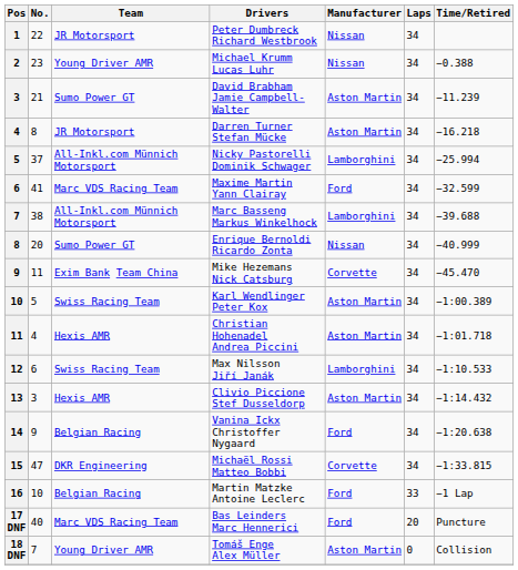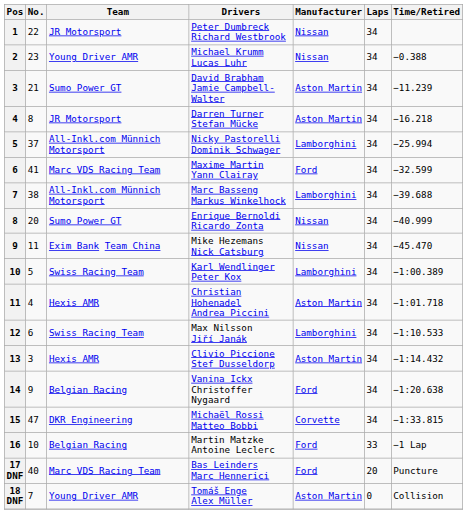 <table class="wikitable" style="font-size: 95%;">
 <tr>
 <th>Pos</th>
 <th>No.</th>
 <th>Team</th>
 <th>Drivers</th>
 <th>Manufacturer</th>
 <th>Laps</th>
 <th>Time/Retired</th>
 </tr>
 <tr>
 <th>1</th>
 <td>22</td>
 <td> <a href='#'>JR Motorsport</a></td>
 <td> <a href='#'>Peter Dumbreck</a><br> <a href='#'>Richard Westbrook</a></td>
 <td><a href='#'>Nissan</a></td>
 <td>34</td>
 <td></td>
 </tr>
 <tr>
 <th>2</th>
 <td>23</td>
 <td> <a href='#'>Young Driver AMR</a></td>
 <td> <a href='#'>Michael Krumm</a><br> <a href='#'>Lucas Luhr</a></td>
 <td><a href='#'>Nissan</a></td>
 <td>34</td>
 <td>−0.388</td>
 </tr>
 <tr>
 <th>3</th>
 <td>21</td>
 <td> <a href='#'>Sumo Power GT</a></td>
 <td> <a href='#'>David Brabham</a><br> <a href='#'>Jamie Campbell-Walter</a></td>
 <td><a href='#'>Aston Martin</a></td>
 <td>34</td>
 <td>−11.239</td>
 </tr>
 <tr>
 <th>4</th>
 <td>8</td>
 <td> <a href='#'>JR Motorsport</a></td>
 <td> <a href='#'>Darren Turner</a><br> <a href='#'>Stefan Mücke</a></td>
 <td><a href='#'>Aston Martin</a></td>
 <td>34</td>
 <td>−16.218</td>
 </tr>
 <tr>
 <th>5</th>
 <td>37</td>
 <td> <a href='#'>All-Inkl.com Münnich Motorsport</a></td>
 <td> <a href='#'>Nicky Pastorelli</a><br> <a href='#'>Dominik Schwager</a></td>
 <td><a href='#'>Lamborghini</a></td>
 <td>34</td>
 <td>−25.994</td>
 </tr>
 <tr>
 <th>6</th>
 <td>41</td>
 <td> <a href='#'>Marc VDS Racing Team</a></td>
 <td> <a href='#'>Maxime Martin</a><br> <a href='#'>Yann Clairay</a></td>
 <td><a href='#'>Ford</a></td>
 <td>34</td>
 <td>−32.599</td>
 </tr>
 <tr>
 <th>7</th>
 <td>38</td>
 <td> <a href='#'>All-Inkl.com Münnich Motorsport</a></td>
 <td> <a href='#'>Marc Basseng</a><br> <a href='#'>Markus Winkelhock</a></td>
 <td><a href='#'>Lamborghini</a></td>
 <td>34</td>
 <td>−39.688</td>
 </tr>
 <tr>
 <th>8</th>
 <td>20</td>
 <td> <a href='#'>Sumo Power GT</a></td>
 <td> <a href='#'>Enrique Bernoldi</a><br> <a href='#'>Ricardo Zonta</a></td>
 <td><a href='#'>Nissan</a></td>
 <td>34</td>
 <td>−40.999</td>
 </tr>
 <tr>
 <th>9</th>
 <td>11</td>
 <td> <a href='#'>Exim Bank</a> <a href='#'>Team China</a></td>
 <td> Mike Hezemans<br> <a href='#'>Nick Catsburg</a></td>
-<td><a href='#'>Corvette</a></td>
+<td><a href='#'>Nissan</a></td>
 <td>34</td>
 <td>−45.470</td>
 </tr>
 <tr>
 <th>10</th>
 <td>5</td>
 <td> <a href='#'>Swiss Racing Team</a></td>
 <td> <a href='#'>Karl Wendlinger</a><br> <a href='#'>Peter Kox</a></td>
-<td><a href='#'>Aston Martin</a></td>
+<td><a href='#'>Lamborghini</a></td>
 <td>34</td>
 <td>−1:00.389</td>
 </tr>
 <tr>
 <th>11</th>
 <td>4</td>
 <td> <a href='#'>Hexis AMR</a></td>
 <td> <a href='#'>Christian Hohenadel</a><br> <a href='#'>Andrea Piccini</a></td>
 <td><a href='#'>Aston Martin</a></td>
 <td>34</td>
 <td>−1:01.718</td>
 </tr>
 <tr>
 <th>12</th>
 <td>6</td>
 <td> <a href='#'>Swiss Racing Team</a></td>
 <td> Max Nilsson<br> <a href='#'>Jiří Janák</a></td>
 <td><a href='#'>Lamborghini</a></td>
 <td>34</td>
 <td>−1:10.533</td>
 </tr>
 <tr>
 <th>13</th>
 <td>3</td>
 <td> <a href='#'>Hexis AMR</a></td>
 <td> <a href='#'>Clivio Piccione</a><br> <a href='#'>Stef Dusseldorp</a></td>
 <td><a href='#'>Aston Martin</a></td>
 <td>34</td>
 <td>−1:14.432</td>
 </tr>
 <tr>
 <th>14</th>
 <td>9</td>
 <td> <a href='#'>Belgian Racing</a></td>
 <td> <a href='#'>Vanina Ickx</a><br> Christoffer Nygaard</td>
 <td><a href='#'>Ford</a></td>
 <td>34</td>
 <td>−1:20.638</td>
 </tr>
 <tr>
 <th>15</th>
 <td>47</td>
 <td> <a href='#'>DKR Engineering</a></td>
 <td> <a href='#'>Michaël Rossi</a><br> <a href='#'>Matteo Bobbi</a></td>
 <td><a href='#'>Corvette</a></td>
 <td>34</td>
 <td>−1:33.815</td>
 </tr>
 <tr>
 <th>16</th>
 <td>10</td>
 <td> <a href='#'>Belgian Racing</a></td>
 <td> Martin Matzke<br> Antoine Leclerc</td>
 <td><a href='#'>Ford</a></td>
 <td>33</td>
 <td>−1 Lap</td>
 </tr>
 <tr>
 <th>17<br>DNF</th>
 <td>40</td>
 <td> <a href='#'>Marc VDS Racing Team</a></td>
 <td> <a href='#'>Bas Leinders</a><br> <a href='#'>Marc Hennerici</a></td>
 <td><a href='#'>Ford</a></td>
 <td>20</td>
 <td>Puncture</td>
 </tr>
 <tr>
 <th>18<br>DNF</th>
 <td>7</td>
 <td> <a href='#'>Young Driver AMR</a></td>
 <td> <a href='#'>Tomáš Enge</a><br> <a href='#'>Alex Müller</a></td>
 <td><a href='#'>Aston Martin</a></td>
 <td>0</td>
 <td>Collision</td>
 </tr>
 <tr>
 </tr>
 </table>
